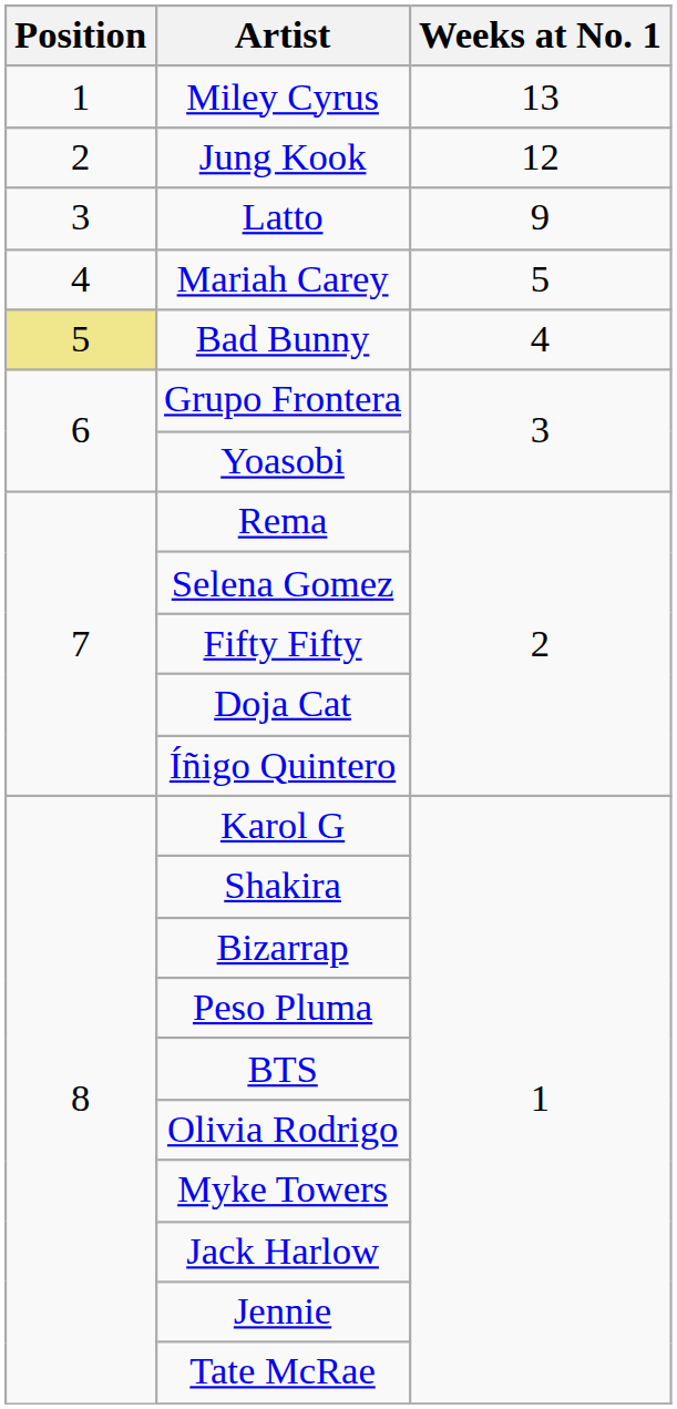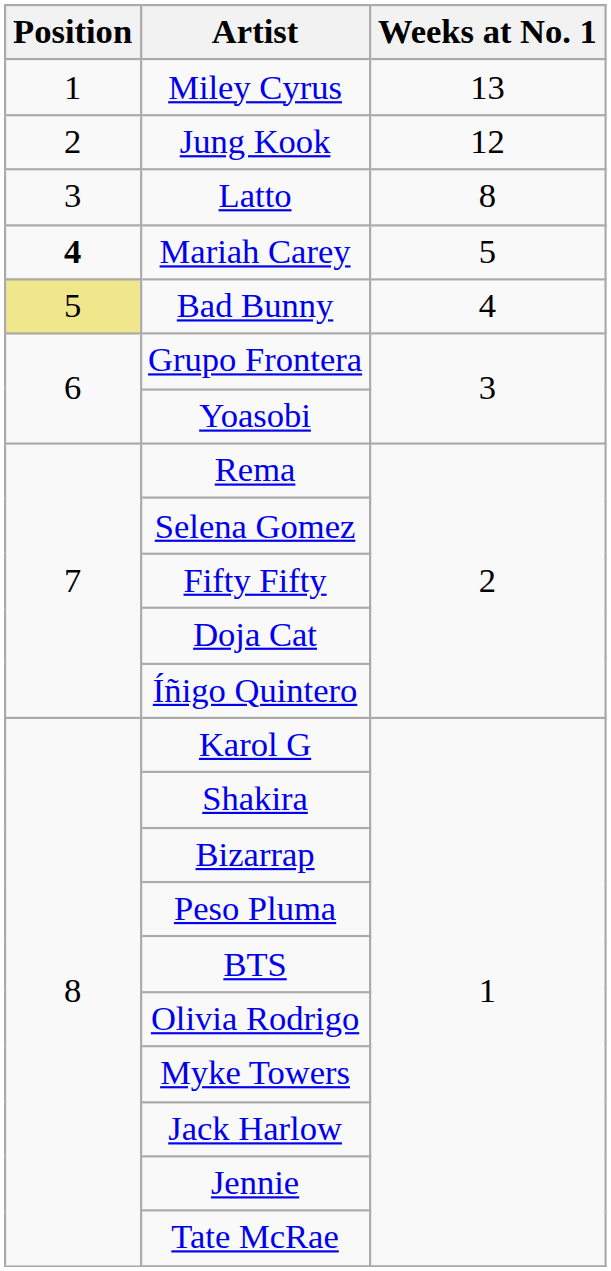 <table class="wikitable plainrowheaders" style="text-align:center;">
 <tr>
 <th>Position</th>
 <th>Artist</th>
 <th>Weeks at No. 1</th>
 </tr>
 <tr>
 <td>1</td>
 <td><a href='#'>Miley Cyrus</a></td>
 <td>13</td>
 </tr>
 <tr>
 <td>2</td>
 <td><a href='#'>Jung Kook</a></td>
 <td>12</td>
 </tr>
 <tr>
 <td>3</td>
 <td><a href='#'>Latto</a></td>
-<td>9</td>
+<td>8</td>
 </tr>
 <tr>
-<td>4</td>
+<td><strong>4</strong></td>
 <td><a href='#'>Mariah Carey</a></td>
 <td>5</td>
 </tr>
 <tr>
 <td style="background: khaki;">5</td>
 <td><a href='#'>Bad Bunny</a></td>
 <td>4</td>
 </tr>
 <tr>
 <td rowspan="2">6</td>
 <td><a href='#'>Grupo Frontera</a></td>
 <td rowspan="2">3</td>
 </tr>
 <tr>
 <td><a href='#'>Yoasobi</a></td>
 </tr>
 <tr>
 <td rowspan="5">7</td>
 <td><a href='#'>Rema</a></td>
 <td rowspan="5">2</td>
 </tr>
 <tr>
 <td><a href='#'>Selena Gomez</a></td>
 </tr>
 <tr>
 <td><a href='#'>Fifty Fifty</a></td>
 </tr>
 <tr>
 <td><a href='#'>Doja Cat</a></td>
 </tr>
 <tr>
 <td><a href='#'>Íñigo Quintero</a></td>
 </tr>
 <tr>
 <td rowspan="11">8</td>
 <td><a href='#'>Karol G</a></td>
 <td rowspan="10">1</td>
 </tr>
 <tr>
 <td><a href='#'>Shakira</a></td>
 </tr>
 <tr>
 <td><a href='#'>Bizarrap</a></td>
 </tr>
 <tr>
 <td><a href='#'>Peso Pluma</a></td>
 </tr>
 <tr>
 <td><a href='#'>BTS</a></td>
 </tr>
 <tr>
 <td><a href='#'>Olivia Rodrigo</a></td>
 </tr>
 <tr>
 <td><a href='#'>Myke Towers</a></td>
 </tr>
 <tr>
 <td><a href='#'>Jack Harlow</a></td>
 </tr>
 <tr>
 <td><a href='#'>Jennie</a></td>
 </tr>
 <tr>
 <td><a href='#'>Tate McRae</a></td>
 </tr>
 <tr>
 </tr>
 </table>
